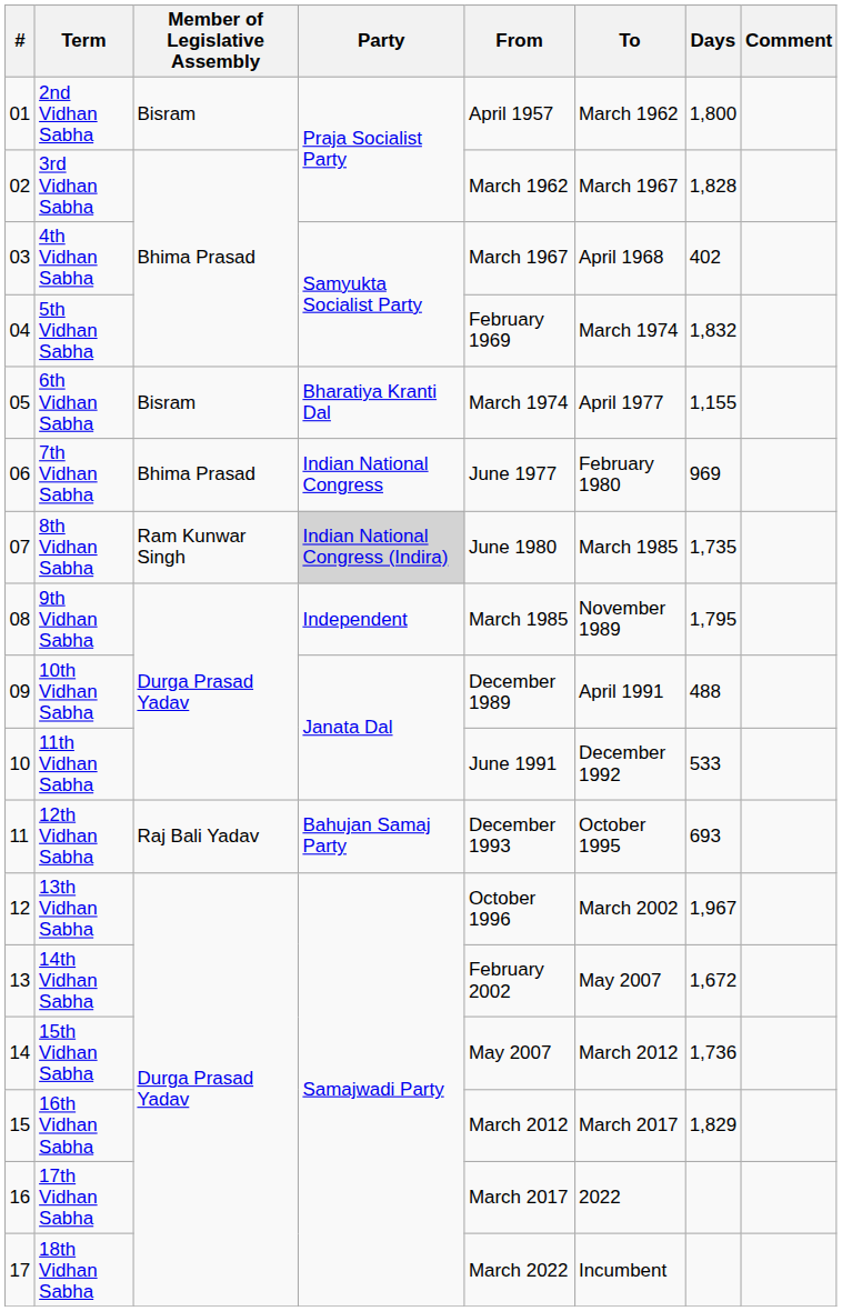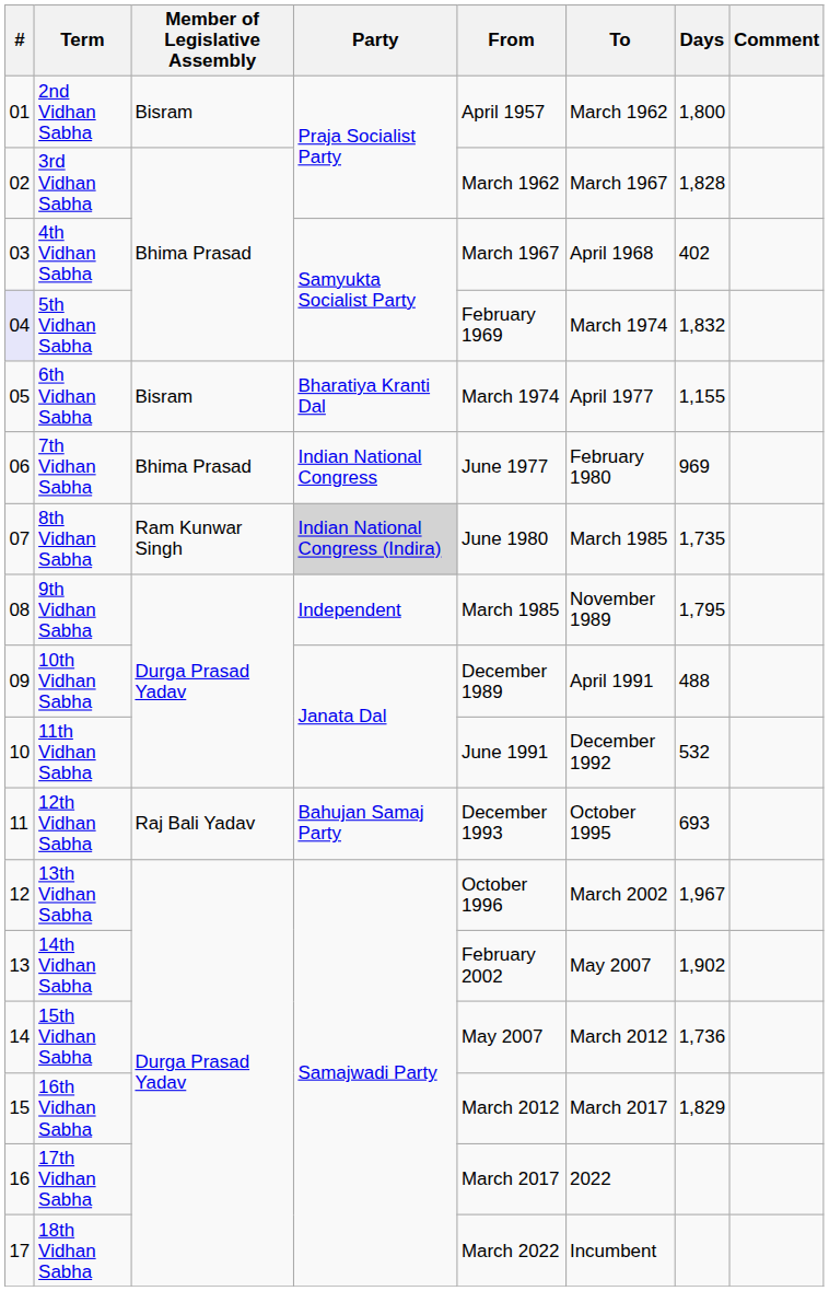 <table class="wikitable plainrowheaders sortable" width="80%" style="font-size: x-big;">
 <tr>
 <th Scope=col>#</th>
 <th scope=col>Term</th>
 <th scope=col>Member of Legislative Assembly</th>
 <th scope=col>Party</th>
 <th scope=col>From</th>
 <th scope=col>To</th>
 <th scope=col>Days</th>
 <th scope=col>Comment</th>
 </tr>
 <tr>
 <td>01</td>
 <td><a href='#'>2nd Vidhan Sabha</a></td>
 <td>Bisram</td>
 <td rowspan="2"><a href='#'>Praja Socialist Party</a></td>
 <td>April 1957</td>
 <td>March 1962</td>
 <td>1,800</td>
 <td></td>
 </tr>
 <tr>
 <td>02</td>
 <td><a href='#'>3rd Vidhan Sabha</a></td>
 <td rowspan="3">Bhima Prasad</td>
 <td>March 1962</td>
 <td>March 1967</td>
 <td>1,828</td>
 <td></td>
 </tr>
 <tr>
 <td>03</td>
 <td><a href='#'>4th Vidhan Sabha</a></td>
 <td rowspan="2"><a href='#'>Samyukta Socialist Party</a></td>
 <td>March 1967</td>
 <td>April 1968</td>
 <td>402</td>
 <td></td>
 </tr>
 <tr>
-<td>04</td>
+<td style="background: lavender;">04</td>
 <td><a href='#'>5th Vidhan Sabha</a></td>
 <td>February 1969</td>
 <td>March 1974</td>
 <td>1,832</td>
 <td></td>
 </tr>
 <tr>
 <td>05</td>
 <td><a href='#'>6th Vidhan Sabha</a></td>
 <td>Bisram</td>
 <td><a href='#'>Bharatiya Kranti Dal</a></td>
 <td>March 1974</td>
 <td>April 1977</td>
 <td>1,155</td>
 <td></td>
 </tr>
 <tr>
 <td>06</td>
 <td><a href='#'>7th Vidhan Sabha</a></td>
 <td>Bhima Prasad</td>
 <td><a href='#'>Indian National Congress</a></td>
 <td>June 1977</td>
 <td>February 1980</td>
 <td>969</td>
 <td></td>
 </tr>
 <tr>
 <td>07</td>
 <td><a href='#'>8th Vidhan Sabha</a></td>
 <td>Ram Kunwar Singh</td>
 <td style="background: lightgrey;"><a href='#'>Indian National Congress (Indira)</a></td>
 <td>June 1980</td>
 <td>March 1985</td>
 <td>1,735</td>
 <td></td>
 </tr>
 <tr>
 <td>08</td>
 <td><a href='#'>9th Vidhan Sabha</a></td>
 <td rowspan="3"><a href='#'>Durga Prasad Yadav</a></td>
 <td><a href='#'>Independent</a></td>
 <td>March 1985</td>
 <td>November 1989</td>
 <td>1,795</td>
 <td></td>
 </tr>
 <tr>
 <td>09</td>
 <td><a href='#'>10th Vidhan Sabha</a></td>
 <td rowspan="2"><a href='#'>Janata Dal</a></td>
 <td>December 1989</td>
 <td>April 1991</td>
 <td>488</td>
 <td></td>
 </tr>
 <tr>
 <td>10</td>
 <td><a href='#'>11th Vidhan Sabha</a></td>
 <td>June 1991</td>
 <td>December 1992</td>
-<td>533</td>
+<td>532</td>
 <td></td>
 </tr>
 <tr>
 <td>11</td>
 <td><a href='#'>12th Vidhan Sabha</a></td>
 <td>Raj Bali Yadav</td>
 <td><a href='#'>Bahujan Samaj Party</a></td>
 <td>December 1993</td>
 <td>October 1995</td>
 <td>693</td>
 <td></td>
 </tr>
 <tr>
 <td>12</td>
 <td><a href='#'>13th Vidhan Sabha</a></td>
 <td rowspan="6"><a href='#'>Durga Prasad Yadav</a></td>
 <td rowspan="6"><a href='#'>Samajwadi Party</a></td>
 <td>October 1996</td>
 <td>March 2002</td>
 <td>1,967</td>
 <td></td>
 </tr>
 <tr>
 <td>13</td>
 <td><a href='#'>14th Vidhan Sabha</a></td>
 <td>February 2002</td>
 <td>May 2007</td>
-<td>1,672</td>
+<td>1,902</td>
 <td></td>
 </tr>
 <tr>
 <td>14</td>
 <td><a href='#'>15th Vidhan Sabha</a></td>
 <td>May 2007</td>
 <td>March 2012</td>
 <td>1,736</td>
 <td></td>
 </tr>
 <tr>
 <td>15</td>
 <td><a href='#'>16th Vidhan Sabha</a></td>
 <td>March 2012</td>
 <td>March 2017</td>
 <td>1,829</td>
 <td></td>
 </tr>
 <tr>
 <td>16</td>
 <td><a href='#'>17th Vidhan Sabha</a></td>
 <td>March 2017</td>
 <td>2022</td>
 <td></td>
 <td></td>
 </tr>
 <tr>
 <td>17</td>
 <td><a href='#'>18th Vidhan Sabha</a></td>
 <td>March 2022</td>
 <td>Incumbent</td>
 <td></td>
 <td></td>
 </tr>
 </table>
